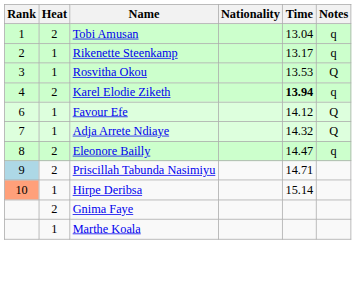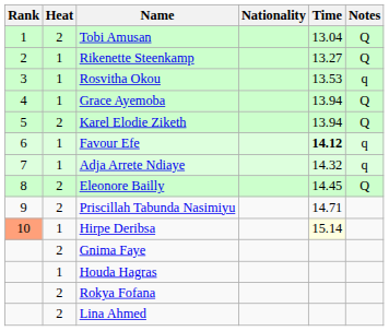 <table class="wikitable sortable" style="text-align:center">
 <tr>
 <th>Rank</th>
 <th>Heat</th>
 <th>Name</th>
 <th>Nationality</th>
 <th>Time</th>
 <th>Notes</th>
 </tr>
 <tr bgcolor=ccffcc>
 <td>1</td>
 <td>2</td>
 <td align=left><a href='#'>Tobi Amusan</a></td>
 <td align="left"></td>
 <td>13.04</td>
-<td>q</td>
+<td>Q</td>
 </tr>
 <tr bgcolor=ccffcc>
 <td>2</td>
 <td>1</td>
 <td align=left><a href='#'>Rikenette Steenkamp</a></td>
 <td align=left></td>
-<td>13.17</td>
-<td>q</td>
+<td>13.27</td>
+<td>Q</td>
 </tr>
 <tr bgcolor=ccffcc>
 <td>3</td>
 <td>1</td>
 <td align=left><a href='#'>Rosvitha Okou</a></td>
 <td align=left></td>
 <td>13.53</td>
+<td>q</td>
+</tr>
+<tr bgcolor=ccffcc>
+<td>4</td>
+<td>1</td>
+<td align=left><a href='#'>Grace Ayemoba</a></td>
+<td align=left></td>
+<td>13.94</td>
 <td>Q</td>
 </tr>
 <tr bgcolor=ccffcc>
-<td>4</td>
+<td>5</td>
 <td>2</td>
 <td align=left><a href='#'>Karel Elodie Ziketh</a></td>
 <td align=left></td>
-<td><strong>13.94</strong></td>
-<td>q</td>
+<td>13.94</td>
+<td>Q</td>
 </tr>
 <tr bgcolor=ddffdd>
 <td>6</td>
 <td>1</td>
 <td align=left><a href='#'>Favour Efe</a></td>
 <td align=left></td>
-<td>14.12</td>
-<td>Q</td>
+<td><strong>14.12</strong></td>
+<td>q</td>
 </tr>
 <tr bgcolor=ddffdd>
 <td>7</td>
 <td>1</td>
 <td align=left><a href='#'>Adja Arrete Ndiaye</a></td>
 <td align=left></td>
 <td>14.32</td>
-<td>Q</td>
+<td>q</td>
 </tr>
 <tr bgcolor=ccffcc>
 <td>8</td>
 <td>2</td>
 <td align=left><a href='#'>Eleonore Bailly</a></td>
 <td align=left></td>
-<td>14.47</td>
-<td>q</td>
+<td>14.45</td>
+<td>Q</td>
 </tr>
 <tr>
-<td style="background: lightblue;">9</td>
+<td>9</td>
 <td>2</td>
 <td align=left><a href='#'>Priscillah Tabunda Nasimiyu</a></td>
 <td align=left></td>
 <td>14.71</td>
 <td></td>
 </tr>
 <tr>
 <td style="background: lightsalmon;">10</td>
 <td>1</td>
 <td align=left><a href='#'>Hirpe Deribsa</a></td>
 <td align=left></td>
-<td>15.14</td>
+<td style="background: lightyellow;">15.14</td>
 <td></td>
 </tr>
 <tr>
 <td></td>
 <td>2</td>
 <td align=left><a href='#'>Gnima Faye</a></td>
 <td align=left></td>
 <td></td>
 <td></td>
 </tr>
 <tr>
 <td></td>
 <td>1</td>
-<td align=left><a href='#'>Marthe Koala</a></td>
+<td align=left><a href='#'>Houda Hagras</a></td>
+<td align=left></td>
+<td></td>
+<td></td>
+</tr>
+<tr>
+<td></td>
+<td>2</td>
+<td align=left><a href='#'>Rokya Fofana</a></td>
+<td align=left></td>
+<td></td>
+<td></td>
+</tr>
+<tr>
+<td></td>
+<td>2</td>
+<td align=left><a href='#'>Lina Ahmed</a></td>
 <td align=left></td>
 <td></td>
 <td></td>
 </tr>
 </table>
